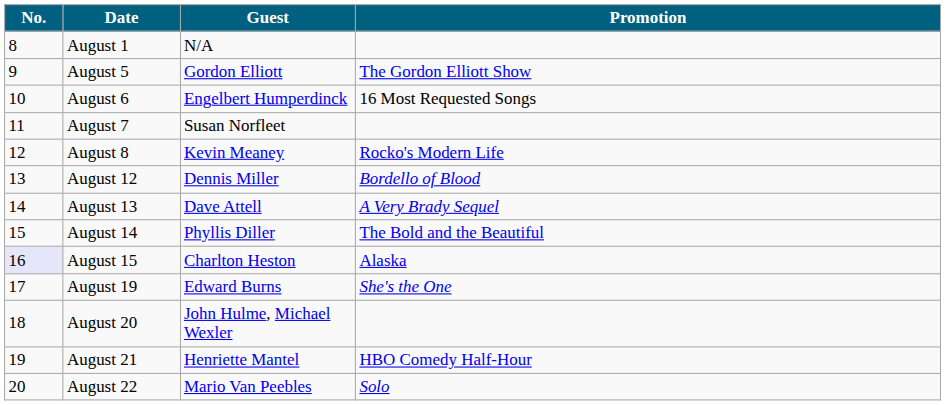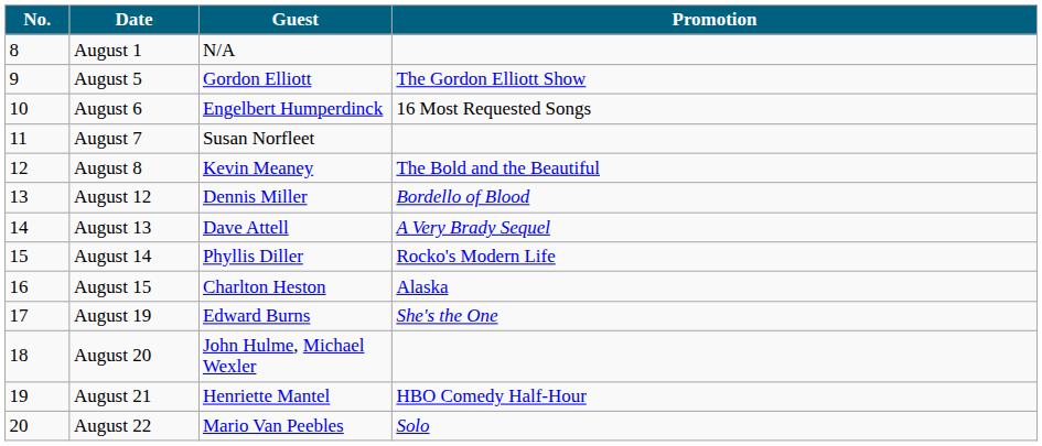 <table class="wikitable" width="100%">
 <tr>
 <th width="5%" style="background:#006080; color:#FFFFFF"><abbr>No.</abbr></th>
 <th width="10%" style="background:#006080; color:#FFFFFF">Date</th>
 <th width="15%" style="background:#006080; color:#FFFFFF">Guest</th>
 <th width="50%" style="background:#006080; color:#FFFFFF">Promotion</th>
 </tr>
 <tr>
 <td>8</td>
 <td>August 1</td>
 <td>N/A</td>
 <td></td>
 </tr>
 <tr>
 <td>9</td>
 <td>August 5</td>
 <td><a href='#'>Gordon Elliott</a></td>
 <td><a href='#'>The Gordon Elliott Show</a></td>
 </tr>
 <tr>
 <td>10</td>
 <td>August 6</td>
 <td><a href='#'>Engelbert Humperdinck</a></td>
 <td>16 Most Requested Songs</td>
 </tr>
 <tr>
 <td>11</td>
 <td>August 7</td>
 <td>Susan Norfleet</td>
 <td></td>
 </tr>
 <tr>
 <td>12</td>
 <td>August 8</td>
 <td><a href='#'>Kevin Meaney</a></td>
-<td><a href='#'>Rocko's Modern Life</a></td>
+<td><a href='#'>The Bold and the Beautiful</a></td>
 </tr>
 <tr>
 <td>13</td>
 <td>August 12</td>
 <td><a href='#'>Dennis Miller</a></td>
 <td><em><a href='#'>Bordello of Blood</a></em></td>
 </tr>
 <tr>
 <td>14</td>
 <td>August 13</td>
 <td><a href='#'>Dave Attell</a></td>
 <td><em><a href='#'>A Very Brady Sequel</a></em></td>
 </tr>
 <tr>
 <td>15</td>
 <td>August 14</td>
 <td><a href='#'>Phyllis Diller</a></td>
-<td><a href='#'>The Bold and the Beautiful</a></td>
+<td><a href='#'>Rocko's Modern Life</a></td>
 </tr>
 <tr>
-<td style="background: lavender;">16</td>
+<td>16</td>
 <td>August 15</td>
 <td><a href='#'>Charlton Heston</a></td>
 <td><a href='#'>Alaska</a></td>
 </tr>
 <tr>
 <td>17</td>
 <td>August 19</td>
 <td><a href='#'>Edward Burns</a></td>
 <td><em><a href='#'>She's the One</a></em></td>
 </tr>
 <tr>
 <td>18</td>
 <td>August 20</td>
 <td><a href='#'>John Hulme</a>, <a href='#'>Michael Wexler</a></td>
 <td></td>
 </tr>
 <tr>
 <td>19</td>
 <td>August 21</td>
 <td><a href='#'>Henriette Mantel</a></td>
 <td><a href='#'>HBO Comedy Half-Hour</a></td>
 </tr>
 <tr>
 <td>20</td>
 <td>August 22</td>
 <td><a href='#'>Mario Van Peebles</a></td>
 <td><em><a href='#'>Solo</a></em></td>
 </tr>
 </table>
